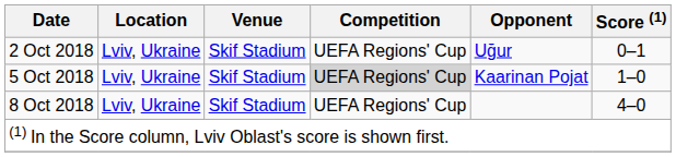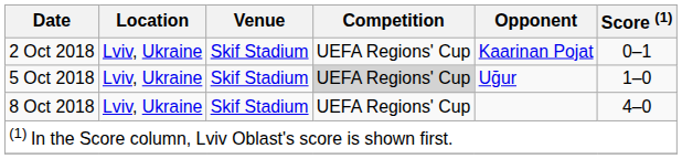 <table class="wikitable">
 <tr>
 <th>Date</th>
 <th>Location</th>
 <th>Venue</th>
 <th>Competition</th>
 <th>Opponent</th>
 <th>Score <sup>(1) </sup></th>
 </tr>
 <tr>
 <td>2 Oct 2018</td>
 <td><a href='#'>Lviv</a>, <a href='#'>Ukraine</a></td>
 <td><a href='#'>Skif Stadium</a></td>
 <td>UEFA Regions' Cup</td>
-<td> <a href='#'>Uğur</a></td>
+<td> <a href='#'>Kaarinan Pojat</a></td>
 <td align=center>0–1</td>
 </tr>
 <tr>
 <td>5 Oct 2018</td>
 <td><a href='#'>Lviv</a>, <a href='#'>Ukraine</a></td>
 <td><a href='#'>Skif Stadium</a></td>
 <td style="background: lightgrey;">UEFA Regions' Cup</td>
-<td> <a href='#'>Kaarinan Pojat</a></td>
+<td> <a href='#'>Uğur</a></td>
 <td align=center>1–0</td>
 </tr>
 <tr>
 <td>8 Oct 2018</td>
 <td><a href='#'>Lviv</a>, <a href='#'>Ukraine</a></td>
 <td><a href='#'>Skif Stadium</a></td>
 <td>UEFA Regions' Cup</td>
 <td></td>
 <td align=center>4–0</td>
 </tr>
 <tr>
 <td colspan="7" style="background:#fff;"><sup>(1) </sup>In the Score column, Lviv Oblast's score is shown first.</td>
 </tr>
 <tr>
 </tr>
 </table>
